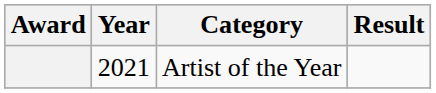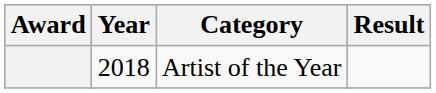 <table class="wikitable sortable plainrowheaders">
 <tr>
 <th scope="col">Award</th>
 <th scope="col">Year</th>
 <th scope="col">Category</th>
 <th scope="col">Result</th>
 </tr>
 <tr>
 <th scope="row"> </th>
-<td>2021</td>
+<td>2018</td>
 <td>Artist of the Year</td>
 <td></td>
 </tr>
 </table>
